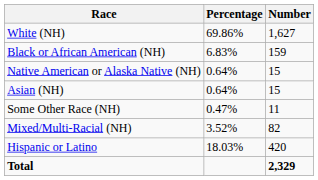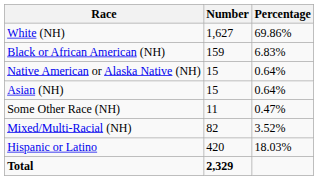 <table class="wikitable">
 <tr>
 <th>Race</th>
+<th>Number</th>
 <th>Percentage</th>
-<th>Number</th>
 </tr>
 <tr>
 <td><a href='#'>White</a> (NH)</td>
+<td>1,627</td>
 <td>69.86%</td>
-<td>1,627</td>
 </tr>
 <tr>
 <td><a href='#'>Black or African American</a> (NH)</td>
+<td>159</td>
 <td>6.83%</td>
-<td>159</td>
 </tr>
 <tr>
 <td><a href='#'>Native American</a> or <a href='#'>Alaska Native</a> (NH)</td>
+<td>15</td>
 <td>0.64%</td>
-<td>15</td>
 </tr>
 <tr>
 <td><a href='#'>Asian</a> (NH)</td>
+<td>15</td>
 <td>0.64%</td>
-<td>15</td>
 </tr>
 <tr>
 <td>Some Other Race (NH)</td>
+<td>11</td>
 <td>0.47%</td>
-<td>11</td>
 </tr>
 <tr>
 <td><a href='#'>Mixed/Multi-Racial</a> (NH)</td>
+<td>82</td>
 <td>3.52%</td>
-<td>82</td>
 </tr>
 <tr>
 <td><a href='#'>Hispanic or Latino</a></td>
+<td>420</td>
 <td>18.03%</td>
-<td>420</td>
 </tr>
 <tr>
 <td><strong>Total</strong></td>
+<td><strong>2,329</strong></td>
 <td></td>
-<td><strong>2,329</strong></td>
 </tr>
 </table>
